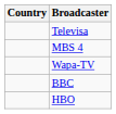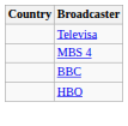 <table class="wikitable">
 <tr>
 <th align=center>Country</th>
 <th align=center>Broadcaster</th>
 </tr>
 <tr>
 <td></td>
 <td><a href='#'>Televisa</a></td>
 </tr>
 <tr>
 <td></td>
 <td><a href='#'>MBS 4</a></td>
 </tr>
 <tr>
 <td></td>
-<td><a href='#'>Wapa-TV</a></td>
-</tr>
-<tr>
-<td></td>
 <td><a href='#'>BBC</a></td>
 </tr>
 <tr>
 <td></td>
 <td><a href='#'>HBO</a></td>
 </tr>
 </table>
